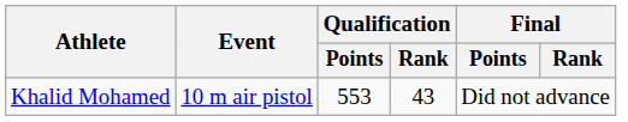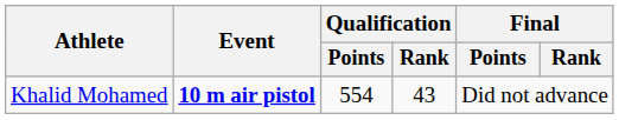 <table class="wikitable" style="font-size:90%">
 <tr>
 <th rowspan="2">Athlete</th>
 <th rowspan="2">Event</th>
 <th colspan=2>Qualification</th>
 <th colspan=2>Final</th>
 </tr>
 <tr style="font-size:95%">
 <th>Points</th>
 <th>Rank</th>
 <th>Points</th>
 <th>Rank</th>
 </tr>
 <tr align=center>
 <td align=left><a href='#'>Khalid Mohamed</a></td>
-<td align=left><a href='#'>10 m air pistol</a></td>
-<td>553</td>
+<td align=left><strong><a href='#'>10 m air pistol</a></strong></td>
+<td>554</td>
 <td>43</td>
 <td colspan=2>Did not advance</td>
 </tr>
 </table>
